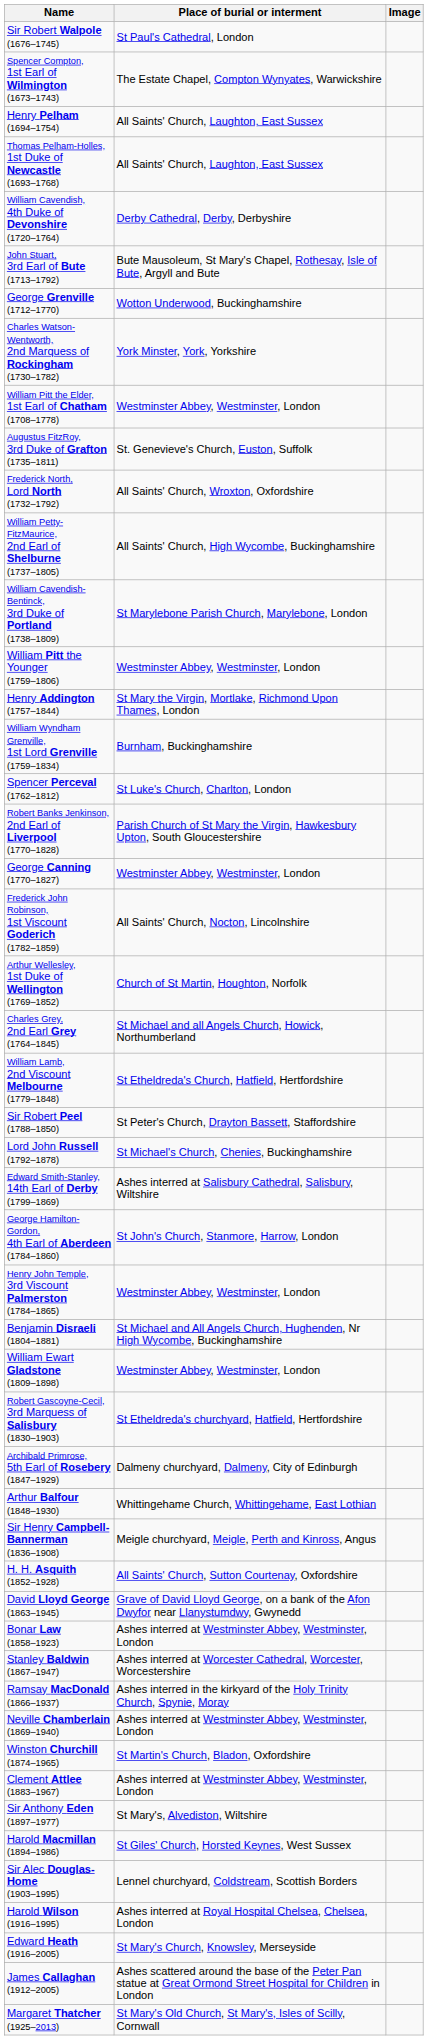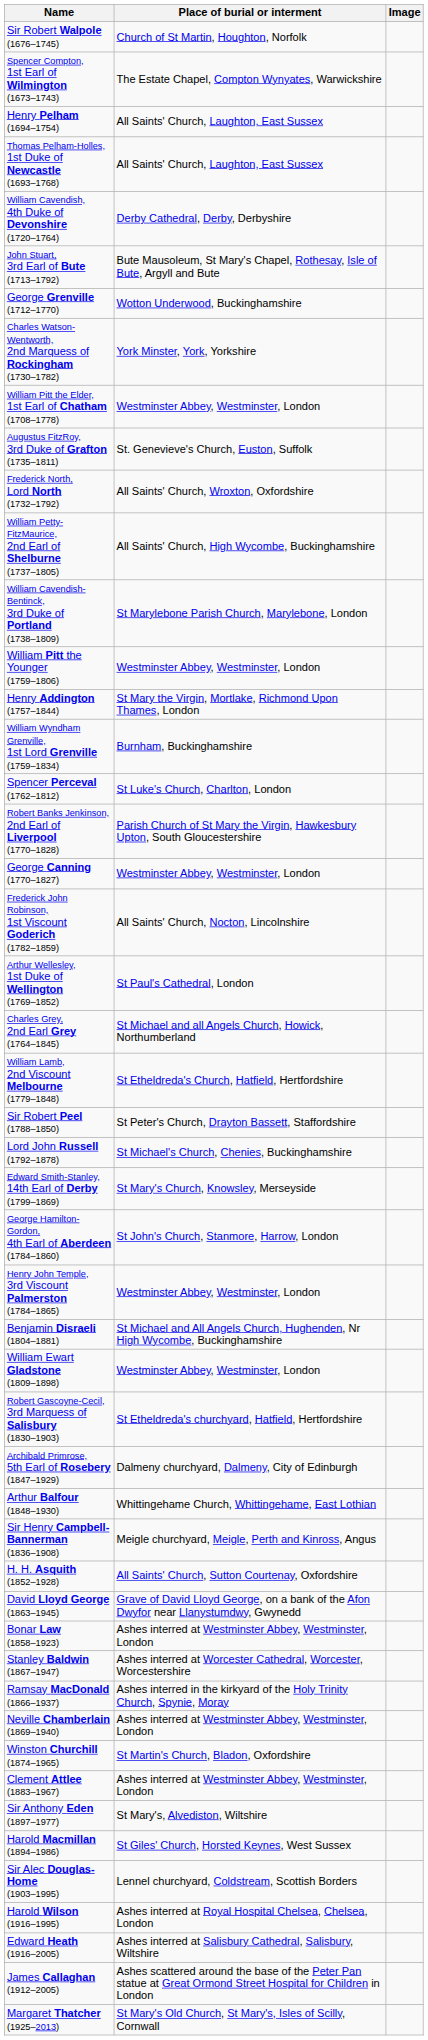 <table class="wikitable">
 <tr>
 <th>Name</th>
 <th>Place of burial or interment</th>
 <th>Image</th>
 </tr>
 <tr>
 <td><a href='#'>Sir Robert <strong>Walpole</strong></a><br><small>(1676–1745)</small><br></td>
-<td><a href='#'>St Paul's Cathedral</a>, London</td>
+<td><a href='#'>Church of St Martin</a>, <a href='#'>Houghton</a>, Norfolk</td>
 <td></td>
 </tr>
 <tr>
 <td><a href='#'><small>Spencer Compton,</small><br>1st Earl of <strong>Wilmington</strong></a><br><small>(1673–1743)</small></td>
 <td>The Estate Chapel, <a href='#'>Compton Wynyates</a>, Warwickshire</td>
 <td></td>
 </tr>
 <tr>
 <td><a href='#'>Henry <strong>Pelham</strong></a><br><small>(1694–1754)</small><br></td>
 <td>All Saints' Church, <a href='#'>Laughton, East Sussex</a></td>
 <td></td>
 </tr>
 <tr>
 <td><a href='#'><small>Thomas Pelham-Holles,</small><br>1st Duke of <strong>Newcastle</strong></a><br><small>(1693–1768)</small></td>
 <td>All Saints' Church, <a href='#'>Laughton, East Sussex</a></td>
 <td></td>
 </tr>
 <tr>
 <td><a href='#'><small>William Cavendish,</small><br>4th Duke of <strong>Devonshire</strong></a><br><small>(1720–1764)</small></td>
 <td><a href='#'>Derby Cathedral</a>, <a href='#'>Derby</a>, Derbyshire</td>
 <td></td>
 </tr>
 <tr>
 <td><a href='#'><small>John Stuart,</small><br>3rd Earl of <strong>Bute</strong></a><br><small>(1713–1792)</small></td>
 <td>Bute Mausoleum, St Mary's Chapel, <a href='#'>Rothesay</a>, <a href='#'>Isle of Bute</a>, Argyll and Bute</td>
 <td></td>
 </tr>
 <tr>
 <td><a href='#'>George <strong>Grenville</strong></a><br><small>(1712–1770)</small></td>
 <td><a href='#'>Wotton Underwood</a>, Buckinghamshire</td>
 <td></td>
 </tr>
 <tr>
 <td><a href='#'><small>Charles Watson-Wentworth,</small><br>2nd Marquess of <strong>Rockingham</strong></a><br><small>(1730–1782)</small></td>
 <td><a href='#'>York Minster</a>, <a href='#'>York</a>, Yorkshire</td>
 <td></td>
 </tr>
 <tr>
 <td><a href='#'><small>William Pitt the Elder,</small><br>1st Earl of <strong>Chatham</strong></a><br><small>(1708–1778)</small></td>
 <td><a href='#'>Westminster Abbey</a>, <a href='#'>Westminster</a>, London</td>
 <td></td>
 </tr>
 <tr>
 <td><a href='#'><small>Augustus FitzRoy,</small><br>3rd Duke of <strong>Grafton</strong></a><br><small>(1735–1811)</small></td>
 <td>St. Genevieve's Church, <a href='#'>Euston</a>, Suffolk</td>
 <td></td>
 </tr>
 <tr>
 <td><a href='#'><small>Frederick North,</small><br>Lord <strong>North</strong></a><br><small>(1732–1792)</small></td>
 <td>All Saints' Church, <a href='#'>Wroxton</a>, Oxfordshire</td>
 <td></td>
 </tr>
 <tr>
 <td><a href='#'><small>William Petty-FitzMaurice,</small><br>2nd Earl of <strong>Shelburne</strong></a><br><small>(1737–1805)</small></td>
 <td>All Saints' Church, <a href='#'>High Wycombe</a>, Buckinghamshire</td>
 <td></td>
 </tr>
 <tr>
 <td><a href='#'><small>William Cavendish-Bentinck,</small><br>3rd Duke of <strong>Portland</strong></a><br><small>(1738–1809)</small></td>
 <td><a href='#'>St Marylebone Parish Church</a>, <a href='#'>Marylebone</a>, London</td>
 <td></td>
 </tr>
 <tr>
 <td><a href='#'>William <strong>Pitt</strong> the Younger</a><br><small>(1759–1806)</small></td>
 <td><a href='#'>Westminster Abbey</a>, <a href='#'>Westminster</a>, London</td>
 <td></td>
 </tr>
 <tr>
 <td><a href='#'>Henry <strong>Addington</strong></a><br><small>(1757–1844)</small></td>
 <td><a href='#'>St Mary the Virgin</a>, <a href='#'>Mortlake</a>, <a href='#'>Richmond Upon Thames</a>, London</td>
 <td></td>
 </tr>
 <tr>
 <td><a href='#'><small>William Wyndham Grenville,</small><br>1st Lord <strong>Grenville</strong></a><br><small>(1759–1834)</small></td>
 <td><a href='#'>Burnham</a>, Buckinghamshire</td>
 <td></td>
 </tr>
 <tr>
 <td><a href='#'>Spencer <strong>Perceval</strong></a><br><small>(1762–1812)</small></td>
 <td><a href='#'>St Luke's Church</a>, <a href='#'>Charlton</a>, London</td>
 <td></td>
 </tr>
 <tr>
 <td><a href='#'><small>Robert Banks Jenkinson,</small><br>2nd Earl of <strong>Liverpool</strong></a><br><small>(1770–1828)</small></td>
 <td><a href='#'>Parish Church of St Mary the Virgin</a>, <a href='#'>Hawkesbury Upton</a>, South Gloucestershire</td>
 <td></td>
 </tr>
 <tr>
 <td><a href='#'>George <strong>Canning</strong></a><br><small>(1770–1827)</small></td>
 <td><a href='#'>Westminster Abbey</a>, <a href='#'>Westminster</a>, London</td>
 <td></td>
 </tr>
 <tr>
 <td><a href='#'><small>Frederick John Robinson,</small><br>1st Viscount <strong>Goderich</strong></a><br><small>(1782–1859)</small></td>
 <td>All Saints' Church, <a href='#'>Nocton</a>, Lincolnshire</td>
 <td></td>
 </tr>
 <tr>
 <td><a href='#'><small>Arthur Wellesley,</small><br>1st Duke of <strong>Wellington</strong></a><br><small>(1769–1852)</small></td>
-<td><a href='#'>Church of St Martin</a>, <a href='#'>Houghton</a>, Norfolk</td>
+<td><a href='#'>St Paul's Cathedral</a>, London</td>
 <td></td>
 </tr>
 <tr>
 <td><a href='#'><small>Charles Grey,</small><br>2nd Earl <strong>Grey</strong></a><br><small>(1764–1845)</small></td>
 <td><a href='#'>St Michael and all Angels Church</a>, <a href='#'>Howick</a>, Northumberland</td>
 <td></td>
 </tr>
 <tr>
 <td><a href='#'><small>William Lamb,</small><br>2nd Viscount <strong>Melbourne</strong></a><br><small>(1779–1848)</small></td>
 <td><a href='#'>St Etheldreda's Church</a>, <a href='#'>Hatfield</a>, Hertfordshire</td>
 <td></td>
 </tr>
 <tr>
 <td><a href='#'>Sir Robert <strong>Peel</strong></a><br><small>(1788–1850)</small></td>
 <td>St Peter's Church, <a href='#'>Drayton Bassett</a>, Staffordshire</td>
 <td></td>
 </tr>
 <tr>
 <td><a href='#'>Lord John <strong>Russell</strong></a><br><small>(1792–1878)</small></td>
 <td><a href='#'>St Michael's Church</a>, <a href='#'>Chenies</a>, Buckinghamshire</td>
 <td></td>
 </tr>
 <tr>
 <td><a href='#'><small>Edward Smith-Stanley,</small><br>14th Earl of <strong>Derby</strong></a><br><small>(1799–1869)</small></td>
-<td>Ashes interred at <a href='#'>Salisbury Cathedral</a>, <a href='#'>Salisbury</a>, Wiltshire</td>
+<td><a href='#'>St Mary's Church</a>, <a href='#'>Knowsley</a>, Merseyside</td>
 <td></td>
 </tr>
 <tr>
 <td><a href='#'><small>George Hamilton-Gordon,</small><br>4th Earl of <strong>Aberdeen</strong></a><br><small>(1784–1860)</small></td>
 <td><a href='#'>St John's Church</a>, <a href='#'>Stanmore</a>, <a href='#'>Harrow</a>, London</td>
 <td></td>
 </tr>
 <tr>
 <td><a href='#'><small>Henry John Temple,</small><br>3rd Viscount <strong>Palmerston</strong></a><br><small>(1784–1865)</small></td>
 <td><a href='#'>Westminster Abbey</a>, <a href='#'>Westminster</a>, London</td>
 <td></td>
 </tr>
 <tr>
 <td><a href='#'>Benjamin <strong>Disraeli</strong></a><br><small>(1804–1881)</small></td>
 <td><a href='#'>St Michael and All Angels Church, Hughenden</a>, Nr <a href='#'>High Wycombe</a>, Buckinghamshire</td>
 <td></td>
 </tr>
 <tr>
 <td><a href='#'>William Ewart <strong>Gladstone</strong></a><br><small>(1809–1898)</small></td>
 <td><a href='#'>Westminster Abbey</a>, <a href='#'>Westminster</a>, London</td>
 <td></td>
 </tr>
 <tr>
 <td><a href='#'><small>Robert Gascoyne-Cecil,</small><br>3rd Marquess of <strong>Salisbury</strong></a><br><small>(1830–1903)</small></td>
 <td><a href='#'>St Etheldreda's churchyard</a>, <a href='#'>Hatfield</a>, Hertfordshire</td>
 <td></td>
 </tr>
 <tr>
 <td><a href='#'><small>Archibald Primrose,</small><br>5th Earl of <strong>Rosebery</strong></a><br><small>(1847–1929)</small></td>
 <td>Dalmeny churchyard, <a href='#'>Dalmeny</a>, City of Edinburgh</td>
 <td></td>
 </tr>
 <tr>
 <td><a href='#'>Arthur <strong>Balfour</strong></a><br><small>(1848–1930)</small></td>
 <td>Whittingehame Church, <a href='#'>Whittingehame</a>, <a href='#'>East Lothian</a></td>
 <td></td>
 </tr>
 <tr>
 <td><a href='#'>Sir Henry <strong>Campbell-Bannerman</strong></a><br><small>(1836–1908)</small></td>
 <td>Meigle churchyard, <a href='#'>Meigle</a>, <a href='#'>Perth and Kinross</a>, Angus</td>
 <td></td>
 </tr>
 <tr>
 <td><a href='#'>H. H. <strong>Asquith</strong></a><br><small>(1852–1928)</small></td>
 <td><a href='#'>All Saints' Church</a>, <a href='#'>Sutton Courtenay</a>, Oxfordshire</td>
 <td></td>
 </tr>
 <tr>
 <td><a href='#'>David <strong>Lloyd George</strong></a><br><small>(1863–1945)</small></td>
 <td><a href='#'>Grave of David Lloyd George</a>, on a bank of the <a href='#'>Afon Dwyfor</a> near <a href='#'>Llanystumdwy</a>, Gwynedd</td>
 <td></td>
 </tr>
 <tr>
 <td><a href='#'>Bonar <strong>Law</strong></a><br><small>(1858–1923)</small></td>
 <td>Ashes interred at <a href='#'>Westminster Abbey</a>, <a href='#'>Westminster</a>, London</td>
 <td></td>
 </tr>
 <tr>
 <td><a href='#'>Stanley <strong>Baldwin</strong></a><br><small>(1867–1947)</small></td>
 <td>Ashes interred at <a href='#'>Worcester Cathedral</a>, <a href='#'>Worcester</a>, Worcestershire</td>
 <td></td>
 </tr>
 <tr>
 <td><a href='#'>Ramsay <strong>MacDonald</strong></a><br><small>(1866–1937)</small></td>
 <td>Ashes interred in the kirkyard of the <a href='#'>Holy Trinity Church</a>, <a href='#'>Spynie</a>, <a href='#'>Moray</a></td>
 <td></td>
 </tr>
 <tr>
 <td><a href='#'>Neville <strong>Chamberlain</strong></a><br><small>(1869–1940)</small></td>
 <td>Ashes interred at <a href='#'>Westminster Abbey</a>, <a href='#'>Westminster</a>, London</td>
 <td></td>
 </tr>
 <tr>
 <td><a href='#'>Winston <strong>Churchill</strong></a><br><small>(1874–1965)</small></td>
 <td><a href='#'>St Martin's Church</a>, <a href='#'>Bladon</a>, Oxfordshire</td>
 <td></td>
 </tr>
 <tr>
 <td><a href='#'>Clement <strong>Attlee</strong></a><br><small>(1883–1967)</small></td>
 <td>Ashes interred at <a href='#'>Westminster Abbey</a>, <a href='#'>Westminster</a>, London</td>
 <td></td>
 </tr>
 <tr>
 <td><a href='#'>Sir Anthony <strong>Eden</strong></a><br><small>(1897–1977)</small></td>
 <td>St Mary's, <a href='#'>Alvediston</a>, Wiltshire</td>
 <td></td>
 </tr>
 <tr>
 <td><a href='#'>Harold <strong>Macmillan</strong></a><br><small>(1894–1986)</small></td>
 <td><a href='#'>St Giles' Church</a>, <a href='#'>Horsted Keynes</a>, West Sussex</td>
 <td></td>
 </tr>
 <tr>
 <td><a href='#'>Sir Alec <strong>Douglas-Home</strong></a><br><small>(1903–1995)</small></td>
 <td>Lennel churchyard, <a href='#'>Coldstream</a>, Scottish Borders</td>
 <td></td>
 </tr>
 <tr>
 <td><a href='#'>Harold <strong>Wilson</strong></a><br><small>(1916–1995)</small></td>
 <td>Ashes interred at <a href='#'>Royal Hospital Chelsea</a>, <a href='#'>Chelsea</a>, London</td>
 <td></td>
 </tr>
 <tr>
 <td><a href='#'>Edward <strong>Heath</strong></a><br><small>(1916–2005)</small></td>
-<td><a href='#'>St Mary's Church</a>, <a href='#'>Knowsley</a>, Merseyside</td>
+<td>Ashes interred at <a href='#'>Salisbury Cathedral</a>, <a href='#'>Salisbury</a>, Wiltshire</td>
 <td></td>
 </tr>
 <tr>
 <td><a href='#'>James <strong>Callaghan</strong></a><br><small>(1912–2005)</small></td>
 <td>Ashes scattered around the base of the <a href='#'>Peter Pan</a> statue at <a href='#'>Great Ormond Street Hospital for Children</a> in London</td>
 <td></td>
 </tr>
 <tr>
 <td><a href='#'>Margaret <strong>Thatcher</strong></a><br><small>(1925–<a href='#'>2013</a>)</small></td>
 <td><a href='#'>St Mary's Old Church</a>, <a href='#'>St Mary's, Isles of Scilly</a>, Cornwall</td>
 <td></td>
 </tr>
 </table>
